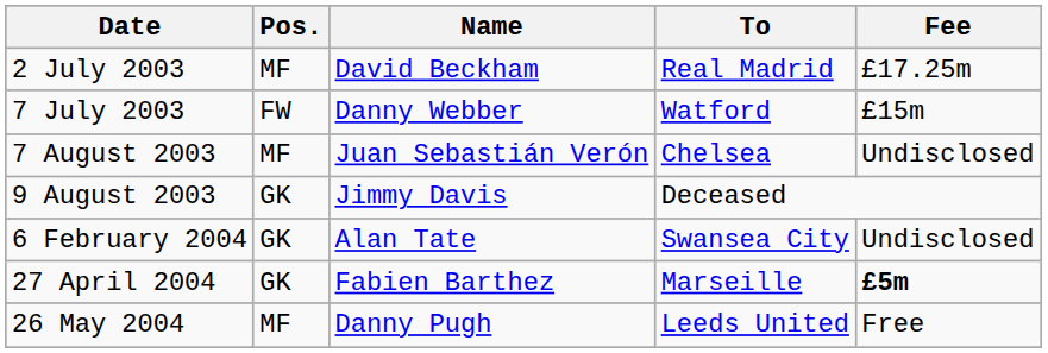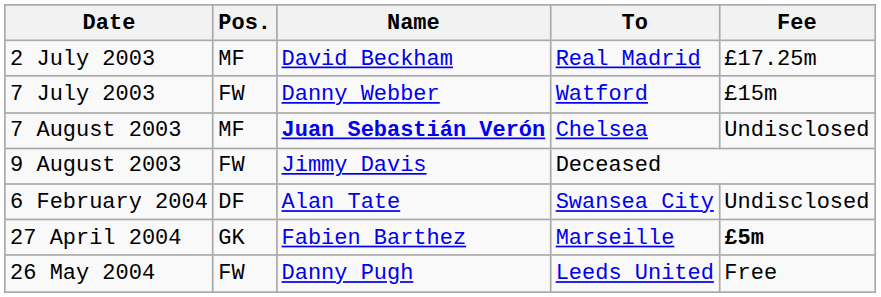 <table class="wikitable">
 <tr>
 <th>Date</th>
 <th>Pos.</th>
 <th>Name</th>
 <th>To</th>
 <th>Fee</th>
 </tr>
 <tr>
 <td>2 July 2003</td>
 <td>MF</td>
 <td> <a href='#'>David Beckham</a></td>
 <td> <a href='#'>Real Madrid</a></td>
 <td>£17.25m</td>
 </tr>
 <tr>
 <td>7 July 2003</td>
 <td>FW</td>
 <td> <a href='#'>Danny Webber</a></td>
 <td> <a href='#'>Watford</a></td>
 <td>£15m</td>
 </tr>
 <tr>
 <td>7 August 2003</td>
 <td>MF</td>
-<td> <a href='#'>Juan Sebastián Verón</a></td>
+<td><strong> <a href='#'>Juan Sebastián Verón</a></strong></td>
 <td> <a href='#'>Chelsea</a></td>
 <td>Undisclosed</td>
 </tr>
 <tr>
 <td>9 August 2003</td>
-<td>GK</td>
+<td>FW</td>
 <td> <a href='#'>Jimmy Davis</a></td>
 <td colspan="2">Deceased</td>
 </tr>
 <tr>
 <td>6 February 2004</td>
-<td>GK</td>
+<td>DF</td>
 <td> <a href='#'>Alan Tate</a></td>
 <td> <a href='#'>Swansea City</a></td>
 <td>Undisclosed</td>
 </tr>
 <tr>
 <td>27 April 2004</td>
 <td>GK</td>
 <td> <a href='#'>Fabien Barthez</a></td>
 <td> <a href='#'>Marseille</a></td>
 <td><strong>£5m</strong></td>
 </tr>
 <tr>
 <td>26 May 2004</td>
-<td>MF</td>
+<td>FW</td>
 <td> <a href='#'>Danny Pugh</a></td>
 <td> <a href='#'>Leeds United</a></td>
 <td>Free</td>
 </tr>
 </table>
